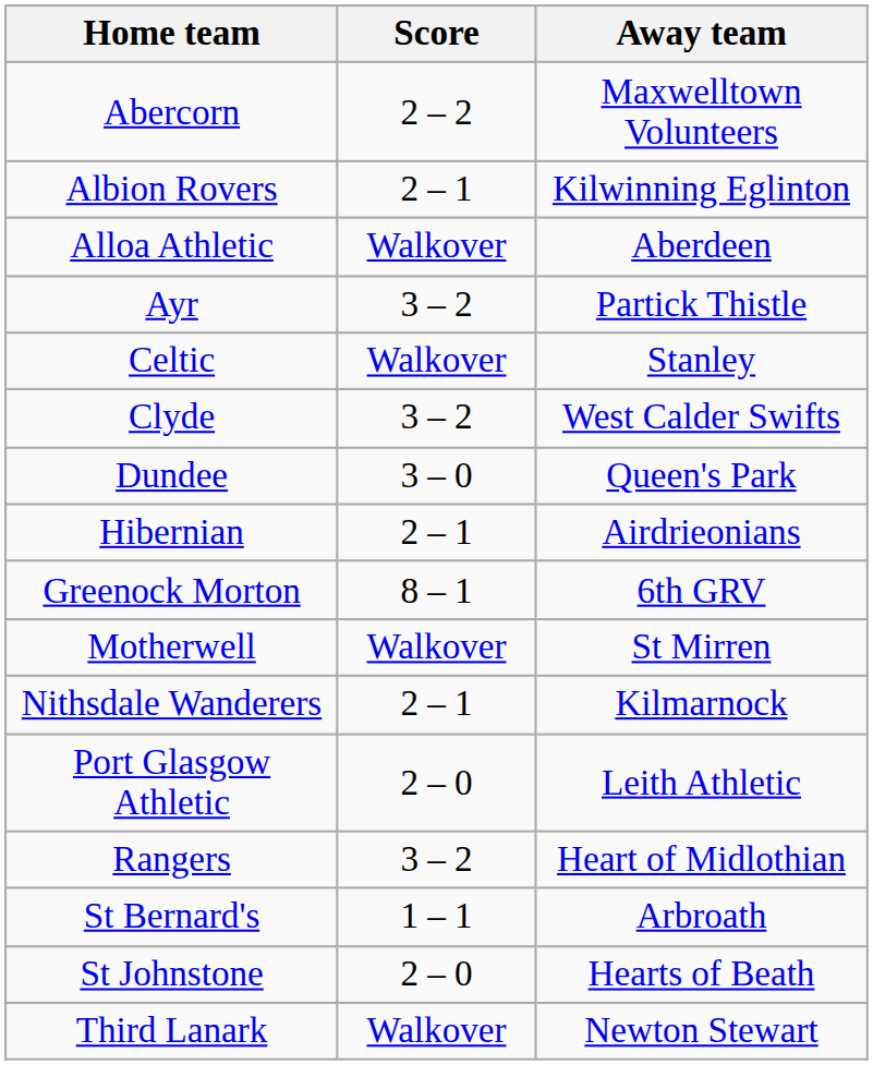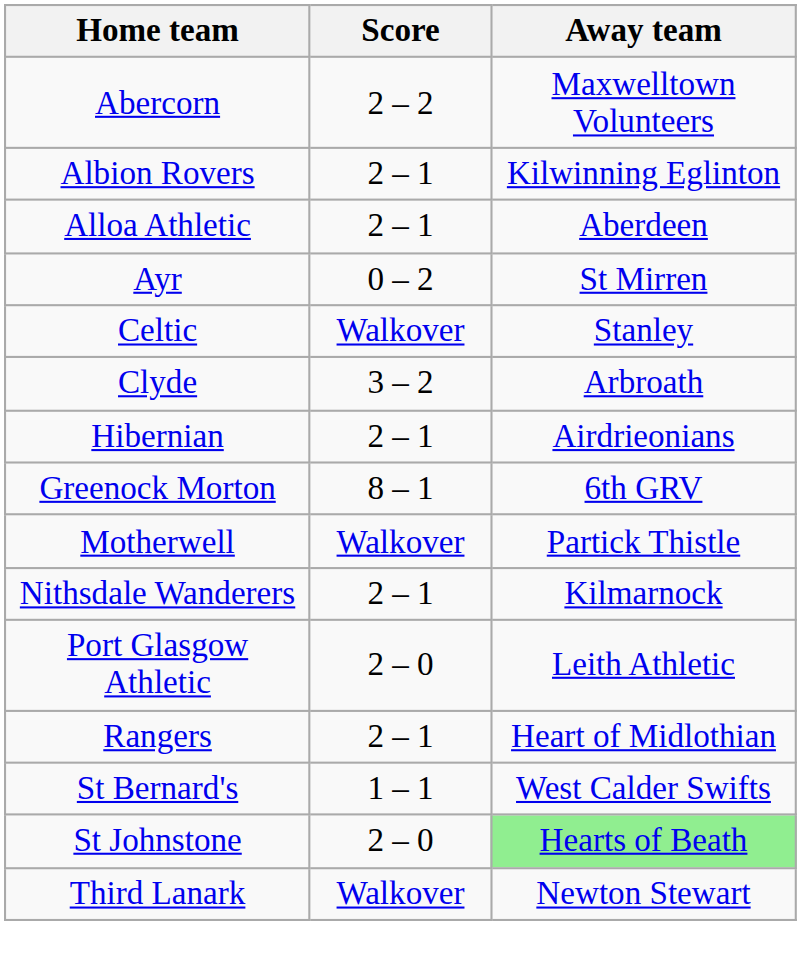 <table class="wikitable" style="text-align: center">
 <tr>
 <th width=140>Home team</th>
 <th width=80>Score</th>
 <th width=140>Away team</th>
 </tr>
 <tr>
 <td><a href='#'>Abercorn</a></td>
 <td>2 – 2</td>
 <td><a href='#'>Maxwelltown Volunteers</a></td>
 </tr>
 <tr>
 <td><a href='#'>Albion Rovers</a></td>
 <td>2 – 1</td>
 <td><a href='#'>Kilwinning Eglinton</a></td>
 </tr>
 <tr>
 <td><a href='#'>Alloa Athletic</a></td>
-<td><a href='#'>Walkover</a></td>
+<td>2 – 1</td>
 <td><a href='#'>Aberdeen</a></td>
 </tr>
 <tr>
 <td><a href='#'>Ayr</a></td>
-<td>3 – 2</td>
-<td><a href='#'>Partick Thistle</a></td>
+<td>0 – 2</td>
+<td><a href='#'>St Mirren</a></td>
 </tr>
 <tr>
 <td><a href='#'>Celtic</a></td>
 <td><a href='#'>Walkover</a></td>
 <td><a href='#'>Stanley</a></td>
 </tr>
 <tr>
 <td><a href='#'>Clyde</a></td>
 <td>3 – 2</td>
-<td><a href='#'>West Calder Swifts</a></td>
-</tr>
-<tr>
-<td><a href='#'>Dundee</a></td>
-<td>3 – 0</td>
-<td><a href='#'>Queen's Park</a></td>
+<td><a href='#'>Arbroath</a></td>
 </tr>
 <tr>
 <td><a href='#'>Hibernian</a></td>
 <td>2 – 1</td>
 <td><a href='#'>Airdrieonians</a></td>
 </tr>
 <tr>
 <td><a href='#'>Greenock Morton</a></td>
 <td>8 – 1</td>
 <td><a href='#'>6th GRV</a></td>
 </tr>
 <tr>
 <td><a href='#'>Motherwell</a></td>
 <td><a href='#'>Walkover</a></td>
-<td><a href='#'>St Mirren</a></td>
+<td><a href='#'>Partick Thistle</a></td>
 </tr>
 <tr>
 <td><a href='#'>Nithsdale Wanderers</a></td>
 <td>2 – 1</td>
 <td><a href='#'>Kilmarnock</a></td>
 </tr>
 <tr>
 <td><a href='#'>Port Glasgow Athletic</a></td>
 <td>2 – 0</td>
 <td><a href='#'>Leith Athletic</a></td>
 </tr>
 <tr>
 <td><a href='#'>Rangers</a></td>
-<td>3 – 2</td>
+<td>2 – 1</td>
 <td><a href='#'>Heart of Midlothian</a></td>
 </tr>
 <tr>
 <td><a href='#'>St Bernard's</a></td>
 <td>1 – 1</td>
-<td><a href='#'>Arbroath</a></td>
+<td><a href='#'>West Calder Swifts</a></td>
 </tr>
 <tr>
 <td><a href='#'>St Johnstone</a></td>
 <td>2 – 0</td>
-<td><a href='#'>Hearts of Beath</a></td>
+<td style="background: lightgreen;"><a href='#'>Hearts of Beath</a></td>
 </tr>
 <tr>
 <td><a href='#'>Third Lanark</a></td>
 <td><a href='#'>Walkover</a></td>
 <td><a href='#'>Newton Stewart</a></td>
 </tr>
 </table>
